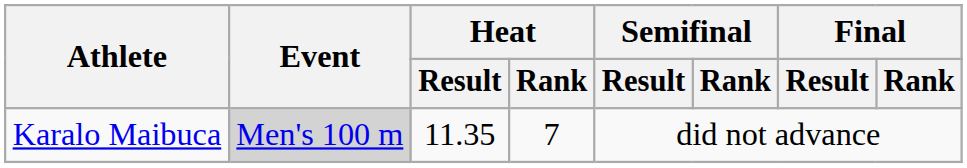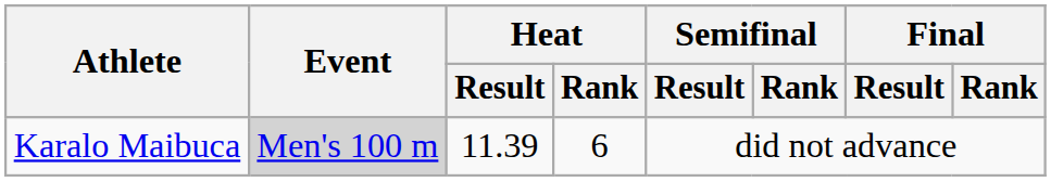 <table class="wikitable" style="font-size:90%; text-align:center">
 <tr>
 <th rowspan=2>Athlete</th>
 <th rowspan=2>Event</th>
 <th colspan=2>Heat</th>
 <th colspan=2>Semifinal</th>
 <th colspan=2>Final</th>
 </tr>
 <tr style="font-size:95%">
 <th>Result</th>
 <th>Rank</th>
 <th>Result</th>
 <th>Rank</th>
 <th>Result</th>
 <th>Rank</th>
 </tr>
 <tr>
 <td align=left><a href='#'>Karalo Maibuca</a></td>
 <td align=left rowspan=1 style="background: lightgrey;"><a href='#'>Men's 100 m</a></td>
-<td>11.35</td>
-<td>7</td>
+<td>11.39</td>
+<td>6</td>
 <td colspan=4>did not advance</td>
 </tr>
 </table>
